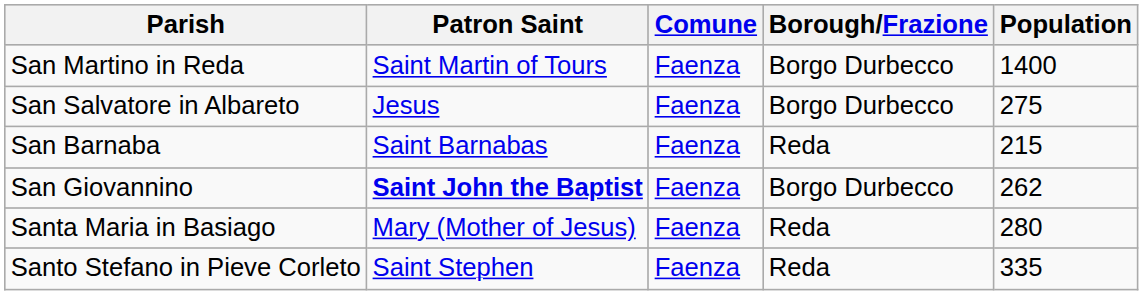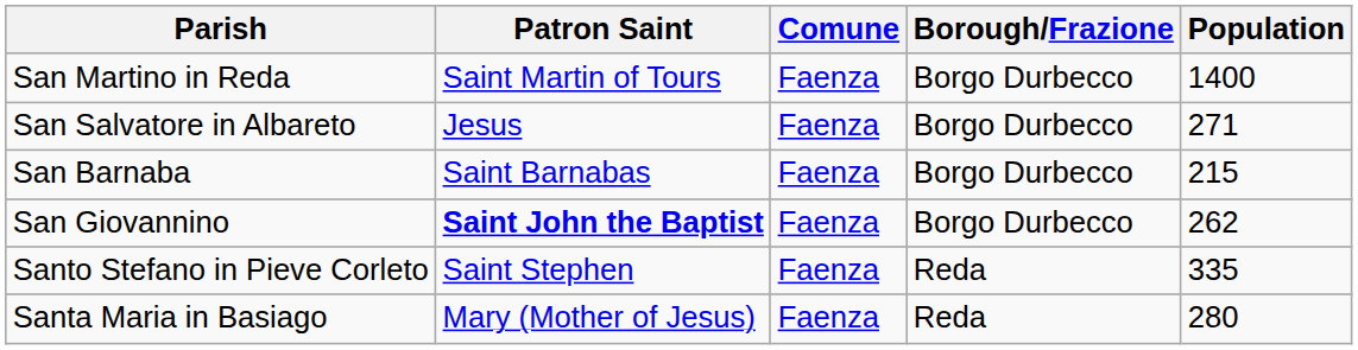 <table class="wikitable">
 <tr>
 <th>Parish</th>
 <th>Patron Saint</th>
 <th><a href='#'>Comune</a></th>
 <th>Borough/<a href='#'>Frazione</a></th>
 <th>Population</th>
 </tr>
 <tr>
 <td>San Martino in Reda</td>
 <td><a href='#'>Saint Martin of Tours</a></td>
 <td><a href='#'>Faenza</a></td>
 <td>Borgo Durbecco</td>
 <td>1400</td>
 </tr>
 <tr>
 <td>San Salvatore in Albareto</td>
 <td><a href='#'>Jesus</a></td>
 <td><a href='#'>Faenza</a></td>
 <td>Borgo Durbecco</td>
-<td>275</td>
+<td>271</td>
 </tr>
 <tr>
 <td>San Barnaba</td>
 <td><a href='#'>Saint Barnabas</a></td>
 <td><a href='#'>Faenza</a></td>
-<td>Reda</td>
+<td>Borgo Durbecco</td>
 <td>215</td>
 </tr>
 <tr>
 <td>San Giovannino</td>
 <td><strong><a href='#'>Saint John the Baptist</a></strong></td>
 <td><a href='#'>Faenza</a></td>
 <td>Borgo Durbecco</td>
 <td>262</td>
 </tr>
 <tr>
+<td>Santo Stefano in Pieve Corleto</td>
+<td><a href='#'>Saint Stephen</a></td>
+<td><a href='#'>Faenza</a></td>
+<td>Reda</td>
+<td>335</td>
+</tr>
+<tr>
 <td>Santa Maria in Basiago</td>
 <td><a href='#'>Mary (Mother of Jesus)</a></td>
 <td><a href='#'>Faenza</a></td>
 <td>Reda</td>
 <td>280</td>
 </tr>
-<tr>
-<td>Santo Stefano in Pieve Corleto</td>
-<td><a href='#'>Saint Stephen</a></td>
-<td><a href='#'>Faenza</a></td>
-<td>Reda</td>
-<td>335</td>
-</tr>
 </table>
